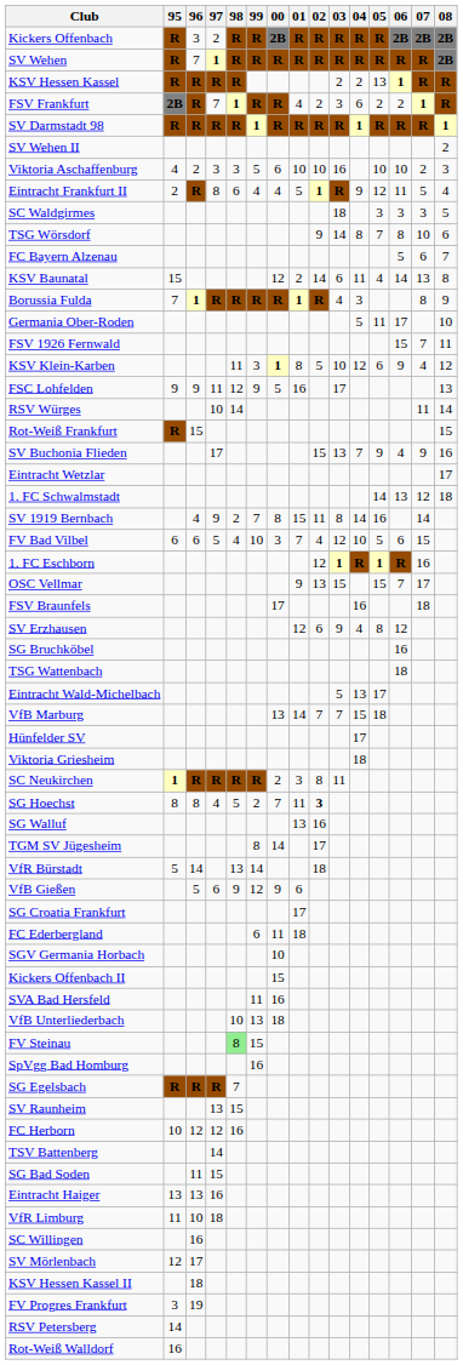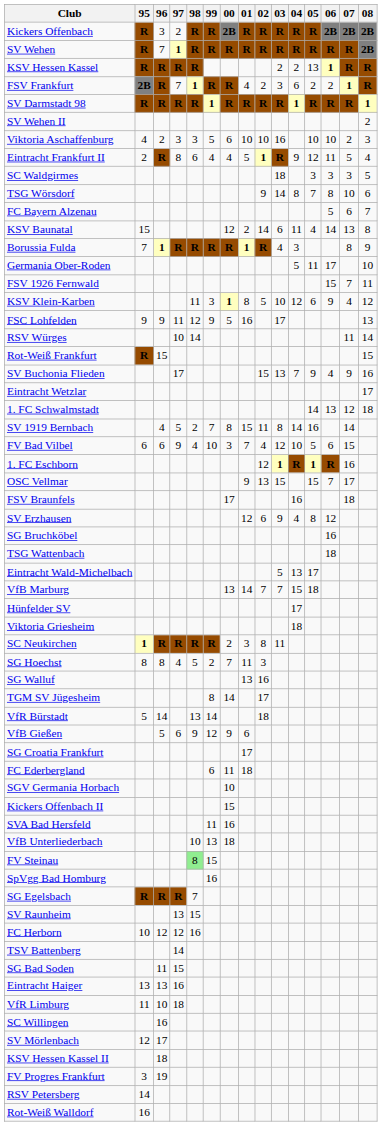 <table class="wikitable sortable">
 <tr>
 <th>Club</th>
 <th class="unsortable">95</th>
 <th class="unsortable">96</th>
 <th class="unsortable">97</th>
 <th class="unsortable">98</th>
 <th class="unsortable">99</th>
 <th class="unsortable">00</th>
 <th class="unsortable">01</th>
 <th class="unsortable">02</th>
 <th class="unsortable">03</th>
 <th class="unsortable">04</th>
 <th class="unsortable">05</th>
 <th class="unsortable">06</th>
 <th class="unsortable">07</th>
 <th class="unsortable">08</th>
 </tr>
 <tr align="center">
 <td align="left"><a href='#'>Kickers Offenbach</a></td>
 <td style="background:#964B00"><strong>R</strong></td>
 <td>3</td>
 <td>2</td>
 <td style="background:#964B00"><strong>R</strong></td>
 <td style="background:#964B00"><strong>R</strong></td>
 <td style="background:#808080"><strong>2B</strong></td>
 <td style="background:#964B00"><strong>R</strong></td>
 <td style="background:#964B00"><strong>R</strong></td>
 <td style="background:#964B00"><strong>R</strong></td>
 <td style="background:#964B00"><strong>R</strong></td>
 <td style="background:#964B00"><strong>R</strong></td>
 <td style="background:#808080"><strong>2B</strong></td>
 <td style="background:#808080"><strong>2B</strong></td>
 <td style="background:#808080"><strong>2B</strong></td>
 </tr>
 <tr align="center">
 <td align="left"><a href='#'>SV Wehen</a></td>
 <td style="background:#964B00"><strong>R</strong></td>
 <td>7</td>
 <td style="background:#ffffbf"><strong>1</strong></td>
 <td style="background:#964B00"><strong>R</strong></td>
 <td style="background:#964B00"><strong>R</strong></td>
 <td style="background:#964B00"><strong>R</strong></td>
 <td style="background:#964B00"><strong>R</strong></td>
 <td style="background:#964B00"><strong>R</strong></td>
 <td style="background:#964B00"><strong>R</strong></td>
 <td style="background:#964B00"><strong>R</strong></td>
 <td style="background:#964B00"><strong>R</strong></td>
 <td style="background:#964B00"><strong>R</strong></td>
 <td style="background:#964B00"><strong>R</strong></td>
 <td style="background:#808080"><strong>2B</strong></td>
 </tr>
 <tr align="center">
 <td align="left"><a href='#'>KSV Hessen Kassel</a></td>
 <td style="background:#964B00"><strong>R</strong></td>
 <td style="background:#964B00"><strong>R</strong></td>
 <td style="background:#964B00"><strong>R</strong></td>
 <td style="background:#964B00"><strong>R</strong></td>
 <td></td>
 <td></td>
 <td></td>
 <td></td>
 <td>2</td>
 <td>2</td>
 <td>13</td>
 <td style="background:#ffffbf"><strong>1</strong></td>
 <td style="background:#964B00"><strong>R</strong></td>
 <td style="background:#964B00"><strong>R</strong></td>
 </tr>
 <tr align="center">
 <td align="left"><a href='#'>FSV Frankfurt</a></td>
 <td style="background:#808080"><strong>2B</strong></td>
 <td style="background:#964B00"><strong>R</strong></td>
 <td>7</td>
 <td style="background:#ffffbf"><strong>1</strong></td>
 <td style="background:#964B00"><strong>R</strong></td>
 <td style="background:#964B00"><strong>R</strong></td>
 <td>4</td>
 <td>2</td>
 <td>3</td>
 <td>6</td>
 <td>2</td>
 <td>2</td>
 <td style="background:#ffffbf"><strong>1</strong></td>
 <td style="background:#964B00"><strong>R</strong></td>
 </tr>
 <tr align="center">
 <td align="left"><a href='#'>SV Darmstadt 98</a></td>
 <td style="background:#964B00"><strong>R</strong></td>
 <td style="background:#964B00"><strong>R</strong></td>
 <td style="background:#964B00"><strong>R</strong></td>
 <td style="background:#964B00"><strong>R</strong></td>
 <td style="background:#ffffbf"><strong>1</strong></td>
 <td style="background:#964B00"><strong>R</strong></td>
 <td style="background:#964B00"><strong>R</strong></td>
 <td style="background:#964B00"><strong>R</strong></td>
 <td style="background:#964B00"><strong>R</strong></td>
 <td style="background:#ffffbf"><strong>1</strong></td>
 <td style="background:#964B00"><strong>R</strong></td>
 <td style="background:#964B00"><strong>R</strong></td>
 <td style="background:#964B00"><strong>R</strong></td>
 <td style="background:#ffffbf"><strong>1</strong></td>
 </tr>
 <tr align="center">
 <td align="left"><a href='#'>SV Wehen II</a></td>
 <td></td>
 <td></td>
 <td></td>
 <td></td>
 <td></td>
 <td></td>
 <td></td>
 <td></td>
 <td></td>
 <td></td>
 <td></td>
 <td></td>
 <td></td>
 <td>2</td>
 </tr>
 <tr align="center">
 <td align="left"><a href='#'>Viktoria Aschaffenburg</a></td>
 <td>4</td>
 <td>2</td>
 <td>3</td>
 <td>3</td>
 <td>5</td>
 <td>6</td>
 <td>10</td>
 <td>10</td>
 <td>16</td>
 <td></td>
 <td>10</td>
 <td>10</td>
 <td>2</td>
 <td>3</td>
 </tr>
 <tr align="center">
 <td align="left"><a href='#'>Eintracht Frankfurt II</a></td>
 <td>2</td>
 <td style="background:#964B00"><strong>R</strong></td>
 <td>8</td>
 <td>6</td>
 <td>4</td>
 <td>4</td>
 <td>5</td>
 <td style="background:#ffffbf"><strong>1</strong></td>
 <td style="background:#964B00"><strong>R</strong></td>
 <td>9</td>
 <td>12</td>
 <td>11</td>
 <td>5</td>
 <td>4</td>
 </tr>
 <tr align="center">
 <td align="left"><a href='#'>SC Waldgirmes</a></td>
 <td></td>
 <td></td>
 <td></td>
 <td></td>
 <td></td>
 <td></td>
 <td></td>
 <td></td>
 <td>18</td>
 <td></td>
 <td>3</td>
 <td>3</td>
 <td>3</td>
 <td>5</td>
 </tr>
 <tr align="center">
 <td align="left"><a href='#'>TSG Wörsdorf</a></td>
 <td></td>
 <td></td>
 <td></td>
 <td></td>
 <td></td>
 <td></td>
 <td></td>
 <td>9</td>
 <td>14</td>
 <td>8</td>
 <td>7</td>
 <td>8</td>
 <td>10</td>
 <td>6</td>
 </tr>
 <tr align="center">
 <td align="left"><a href='#'>FC Bayern Alzenau</a></td>
 <td></td>
 <td></td>
 <td></td>
 <td></td>
 <td></td>
 <td></td>
 <td></td>
 <td></td>
 <td></td>
 <td></td>
 <td></td>
 <td>5</td>
 <td>6</td>
 <td>7</td>
 </tr>
 <tr align="center">
 <td align="left"><a href='#'>KSV Baunatal</a></td>
 <td>15</td>
 <td></td>
 <td></td>
 <td></td>
 <td></td>
 <td>12</td>
 <td>2</td>
 <td>14</td>
 <td>6</td>
 <td>11</td>
 <td>4</td>
 <td>14</td>
 <td>13</td>
 <td>8</td>
 </tr>
 <tr align="center">
 <td align="left"><a href='#'>Borussia Fulda</a></td>
 <td>7</td>
 <td style="background:#ffffbf"><strong>1</strong></td>
 <td style="background:#964B00"><strong>R</strong></td>
 <td style="background:#964B00"><strong>R</strong></td>
 <td style="background:#964B00"><strong>R</strong></td>
 <td style="background:#964B00"><strong>R</strong></td>
 <td style="background:#ffffbf"><strong>1</strong></td>
 <td style="background:#964B00"><strong>R</strong></td>
 <td>4</td>
 <td>3</td>
 <td></td>
 <td></td>
 <td>8</td>
 <td>9</td>
 </tr>
 <tr align="center">
 <td align="left"><a href='#'>Germania Ober-Roden</a></td>
 <td></td>
 <td></td>
 <td></td>
 <td></td>
 <td></td>
 <td></td>
 <td></td>
 <td></td>
 <td></td>
 <td>5</td>
 <td>11</td>
 <td>17</td>
 <td></td>
 <td>10</td>
 </tr>
 <tr align="center">
 <td align="left"><a href='#'>FSV 1926 Fernwald</a></td>
 <td></td>
 <td></td>
 <td></td>
 <td></td>
 <td></td>
 <td></td>
 <td></td>
 <td></td>
 <td></td>
 <td></td>
 <td></td>
 <td>15</td>
 <td>7</td>
 <td>11</td>
 </tr>
 <tr align="center">
 <td align="left"><a href='#'>KSV Klein-Karben</a></td>
 <td></td>
 <td></td>
 <td></td>
 <td>11</td>
 <td>3</td>
 <td style="background:#ffffbf"><strong>1</strong></td>
 <td>8</td>
 <td>5</td>
 <td>10</td>
 <td>12</td>
 <td>6</td>
 <td>9</td>
 <td>4</td>
 <td>12</td>
 </tr>
 <tr align="center">
 <td align="left"><a href='#'>FSC Lohfelden</a></td>
 <td>9</td>
 <td>9</td>
 <td>11</td>
 <td>12</td>
 <td>9</td>
 <td>5</td>
 <td>16</td>
 <td></td>
 <td>17</td>
 <td></td>
 <td></td>
 <td></td>
 <td></td>
 <td>13</td>
 </tr>
 <tr align="center">
 <td align="left"><a href='#'>RSV Würges</a></td>
 <td></td>
 <td></td>
 <td>10</td>
 <td>14</td>
 <td></td>
 <td></td>
 <td></td>
 <td></td>
 <td></td>
 <td></td>
 <td></td>
 <td></td>
 <td>11</td>
 <td>14</td>
 </tr>
 <tr align="center">
 <td align="left"><a href='#'>Rot-Weiß Frankfurt</a></td>
 <td style="background:#964B00"><strong>R</strong></td>
 <td>15</td>
 <td></td>
 <td></td>
 <td></td>
 <td></td>
 <td></td>
 <td></td>
 <td></td>
 <td></td>
 <td></td>
 <td></td>
 <td></td>
 <td>15</td>
 </tr>
 <tr align="center">
 <td align="left"><a href='#'>SV Buchonia Flieden</a></td>
 <td></td>
 <td></td>
 <td>17</td>
 <td></td>
 <td></td>
 <td></td>
 <td></td>
 <td>15</td>
 <td>13</td>
 <td>7</td>
 <td>9</td>
 <td>4</td>
 <td>9</td>
 <td>16</td>
 </tr>
 <tr align="center">
 <td align="left"><a href='#'>Eintracht Wetzlar</a></td>
 <td></td>
 <td></td>
 <td></td>
 <td></td>
 <td></td>
 <td></td>
 <td></td>
 <td></td>
 <td></td>
 <td></td>
 <td></td>
 <td></td>
 <td></td>
 <td>17</td>
 </tr>
 <tr align="center">
 <td align="left"><a href='#'>1. FC Schwalmstadt</a></td>
 <td></td>
 <td></td>
 <td></td>
 <td></td>
 <td></td>
 <td></td>
 <td></td>
 <td></td>
 <td></td>
 <td></td>
 <td>14</td>
 <td>13</td>
 <td>12</td>
 <td>18</td>
 </tr>
 <tr align="center">
 <td align="left"><a href='#'>SV 1919 Bernbach</a></td>
 <td></td>
 <td>4</td>
-<td>9</td>
+<td>5</td>
 <td>2</td>
 <td>7</td>
 <td>8</td>
 <td>15</td>
 <td>11</td>
 <td>8</td>
 <td>14</td>
 <td>16</td>
 <td></td>
 <td>14</td>
 <td></td>
 </tr>
 <tr align="center">
 <td align="left"><a href='#'>FV Bad Vilbel</a></td>
 <td>6</td>
 <td>6</td>
-<td>5</td>
+<td>9</td>
 <td>4</td>
 <td>10</td>
 <td>3</td>
 <td>7</td>
 <td>4</td>
 <td>12</td>
 <td>10</td>
 <td>5</td>
 <td>6</td>
 <td>15</td>
 <td></td>
 </tr>
 <tr align="center">
 <td align="left"><a href='#'>1. FC Eschborn</a></td>
 <td></td>
 <td></td>
 <td></td>
 <td></td>
 <td></td>
 <td></td>
 <td></td>
 <td>12</td>
 <td style="background:#ffffbf"><strong>1</strong></td>
 <td style="background:#964B00"><strong>R</strong></td>
 <td style="background:#ffffbf"><strong>1</strong></td>
 <td style="background:#964B00"><strong>R</strong></td>
 <td>16</td>
 <td></td>
 </tr>
 <tr align="center">
 <td align="left"><a href='#'>OSC Vellmar</a></td>
 <td></td>
 <td></td>
 <td></td>
 <td></td>
 <td></td>
 <td></td>
 <td>9</td>
 <td>13</td>
 <td>15</td>
 <td></td>
 <td>15</td>
 <td>7</td>
 <td>17</td>
 <td></td>
 </tr>
 <tr align="center">
 <td align="left"><a href='#'>FSV Braunfels</a></td>
 <td></td>
 <td></td>
 <td></td>
 <td></td>
 <td></td>
 <td>17</td>
 <td></td>
 <td></td>
 <td></td>
 <td>16</td>
 <td></td>
 <td></td>
 <td>18</td>
 <td></td>
 </tr>
 <tr align="center">
 <td align="left"><a href='#'>SV Erzhausen</a></td>
 <td></td>
 <td></td>
 <td></td>
 <td></td>
 <td></td>
 <td></td>
 <td>12</td>
 <td>6</td>
 <td>9</td>
 <td>4</td>
 <td>8</td>
 <td>12</td>
 <td></td>
 <td></td>
 </tr>
 <tr align="center">
 <td align="left"><a href='#'>SG Bruchköbel</a></td>
 <td></td>
 <td></td>
 <td></td>
 <td></td>
 <td></td>
 <td></td>
 <td></td>
 <td></td>
 <td></td>
 <td></td>
 <td></td>
 <td>16</td>
 <td></td>
 <td></td>
 </tr>
 <tr align="center">
 <td align="left"><a href='#'>TSG Wattenbach</a></td>
 <td></td>
 <td></td>
 <td></td>
 <td></td>
 <td></td>
 <td></td>
 <td></td>
 <td></td>
 <td></td>
 <td></td>
 <td></td>
 <td>18</td>
 <td></td>
 <td></td>
 </tr>
 <tr align="center">
 <td align="left"><a href='#'>Eintracht Wald-Michelbach</a></td>
 <td></td>
 <td></td>
 <td></td>
 <td></td>
 <td></td>
 <td></td>
 <td></td>
 <td></td>
 <td>5</td>
 <td>13</td>
 <td>17</td>
 <td></td>
 <td></td>
 <td></td>
 </tr>
 <tr align="center">
 <td align="left"><a href='#'>VfB Marburg</a></td>
 <td></td>
 <td></td>
 <td></td>
 <td></td>
 <td></td>
 <td>13</td>
 <td>14</td>
 <td>7</td>
 <td>7</td>
 <td>15</td>
 <td>18</td>
 <td></td>
 <td></td>
 <td></td>
 </tr>
 <tr align="center">
 <td align="left"><a href='#'>Hünfelder SV</a></td>
 <td></td>
 <td></td>
 <td></td>
 <td></td>
 <td></td>
 <td></td>
 <td></td>
 <td></td>
 <td></td>
 <td>17</td>
 <td></td>
 <td></td>
 <td></td>
 <td></td>
 </tr>
 <tr align="center">
 <td align="left"><a href='#'>Viktoria Griesheim</a></td>
 <td></td>
 <td></td>
 <td></td>
 <td></td>
 <td></td>
 <td></td>
 <td></td>
 <td></td>
 <td></td>
 <td>18</td>
 <td></td>
 <td></td>
 <td></td>
 <td></td>
 </tr>
 <tr align="center">
 <td align="left"><a href='#'>SC Neukirchen</a></td>
 <td style="background:#ffffbf"><strong>1</strong></td>
 <td style="background:#964B00"><strong>R</strong></td>
 <td style="background:#964B00"><strong>R</strong></td>
 <td style="background:#964B00"><strong>R</strong></td>
 <td style="background:#964B00"><strong>R</strong></td>
 <td>2</td>
 <td>3</td>
 <td>8</td>
 <td>11</td>
 <td></td>
 <td></td>
 <td></td>
 <td></td>
 <td></td>
 </tr>
 <tr align="center">
 <td align="left"><a href='#'>SG Hoechst</a></td>
 <td>8</td>
 <td>8</td>
 <td>4</td>
 <td>5</td>
 <td>2</td>
 <td>7</td>
 <td>11</td>
-<td><strong>3</strong></td>
+<td>3</td>
 <td></td>
 <td></td>
 <td></td>
 <td></td>
 <td></td>
 <td></td>
 </tr>
 <tr align="center">
 <td align="left"><a href='#'>SG Walluf</a></td>
 <td></td>
 <td></td>
 <td></td>
 <td></td>
 <td></td>
 <td></td>
 <td>13</td>
 <td>16</td>
 <td></td>
 <td></td>
 <td></td>
 <td></td>
 <td></td>
 <td></td>
 </tr>
 <tr align="center">
 <td align="left"><a href='#'>TGM SV Jügesheim</a></td>
 <td></td>
 <td></td>
 <td></td>
 <td></td>
 <td>8</td>
 <td>14</td>
 <td></td>
 <td>17</td>
 <td></td>
 <td></td>
 <td></td>
 <td></td>
 <td></td>
 <td></td>
 </tr>
 <tr align="center">
 <td align="left"><a href='#'>VfR Bürstadt</a></td>
 <td>5</td>
 <td>14</td>
 <td></td>
 <td>13</td>
 <td>14</td>
 <td></td>
 <td></td>
 <td>18</td>
 <td></td>
 <td></td>
 <td></td>
 <td></td>
 <td></td>
 <td></td>
 </tr>
 <tr align="center">
 <td align="left"><a href='#'>VfB Gießen</a></td>
 <td></td>
 <td>5</td>
 <td>6</td>
 <td>9</td>
 <td>12</td>
 <td>9</td>
 <td>6</td>
 <td></td>
 <td></td>
 <td></td>
 <td></td>
 <td></td>
 <td></td>
 <td></td>
 </tr>
 <tr align="center">
 <td align="left"><a href='#'>SG Croatia Frankfurt</a></td>
 <td></td>
 <td></td>
 <td></td>
 <td></td>
 <td></td>
 <td></td>
 <td>17</td>
 <td></td>
 <td></td>
 <td></td>
 <td></td>
 <td></td>
 <td></td>
 <td></td>
 </tr>
 <tr align="center">
 <td align="left"><a href='#'>FC Ederbergland</a></td>
 <td></td>
 <td></td>
 <td></td>
 <td></td>
 <td>6</td>
 <td>11</td>
 <td>18</td>
 <td></td>
 <td></td>
 <td></td>
 <td></td>
 <td></td>
 <td></td>
 <td></td>
 </tr>
 <tr align="center">
 <td align="left"><a href='#'>SGV Germania Horbach</a></td>
 <td></td>
 <td></td>
 <td></td>
 <td></td>
 <td></td>
 <td>10</td>
 <td></td>
 <td></td>
 <td></td>
 <td></td>
 <td></td>
 <td></td>
 <td></td>
 <td></td>
 </tr>
 <tr align="center">
 <td align="left"><a href='#'>Kickers Offenbach II</a></td>
 <td></td>
 <td></td>
 <td></td>
 <td></td>
 <td></td>
 <td>15</td>
 <td></td>
 <td></td>
 <td></td>
 <td></td>
 <td></td>
 <td></td>
 <td></td>
 <td></td>
 </tr>
 <tr align="center">
 <td align="left"><a href='#'>SVA Bad Hersfeld</a></td>
 <td></td>
 <td></td>
 <td></td>
 <td></td>
 <td>11</td>
 <td>16</td>
 <td></td>
 <td></td>
 <td></td>
 <td></td>
 <td></td>
 <td></td>
 <td></td>
 <td></td>
 </tr>
 <tr align="center">
 <td align="left"><a href='#'>VfB Unterliederbach</a></td>
 <td></td>
 <td></td>
 <td></td>
 <td>10</td>
 <td>13</td>
 <td>18</td>
 <td></td>
 <td></td>
 <td></td>
 <td></td>
 <td></td>
 <td></td>
 <td></td>
 <td></td>
 </tr>
 <tr align="center">
 <td align="left"><a href='#'>FV Steinau</a></td>
 <td></td>
 <td></td>
 <td></td>
 <td style="background: lightgreen;">8</td>
 <td>15</td>
 <td></td>
 <td></td>
 <td></td>
 <td></td>
 <td></td>
 <td></td>
 <td></td>
 <td></td>
 <td></td>
 </tr>
 <tr align="center">
 <td align="left"><a href='#'>SpVgg Bad Homburg</a></td>
 <td></td>
 <td></td>
 <td></td>
 <td></td>
 <td>16</td>
 <td></td>
 <td></td>
 <td></td>
 <td></td>
 <td></td>
 <td></td>
 <td></td>
 <td></td>
 <td></td>
 </tr>
 <tr align="center">
 <td align="left"><a href='#'>SG Egelsbach</a></td>
 <td style="background:#964B00"><strong>R</strong></td>
 <td style="background:#964B00"><strong>R</strong></td>
 <td style="background:#964B00"><strong>R</strong></td>
 <td>7</td>
 <td></td>
 <td></td>
 <td></td>
 <td></td>
 <td></td>
 <td></td>
 <td></td>
 <td></td>
 <td></td>
 <td></td>
 </tr>
 <tr align="center">
 <td align="left"><a href='#'>SV Raunheim</a></td>
 <td></td>
 <td></td>
 <td>13</td>
 <td>15</td>
 <td></td>
 <td></td>
 <td></td>
 <td></td>
 <td></td>
 <td></td>
 <td></td>
 <td></td>
 <td></td>
 <td></td>
 </tr>
 <tr align="center">
 <td align="left"><a href='#'>FC Herborn</a></td>
 <td>10</td>
 <td>12</td>
 <td>12</td>
 <td>16</td>
 <td></td>
 <td></td>
 <td></td>
 <td></td>
 <td></td>
 <td></td>
 <td></td>
 <td></td>
 <td></td>
 <td></td>
 </tr>
 <tr align="center">
 <td align="left"><a href='#'>TSV Battenberg</a></td>
 <td></td>
 <td></td>
 <td>14</td>
 <td></td>
 <td></td>
 <td></td>
 <td></td>
 <td></td>
 <td></td>
 <td></td>
 <td></td>
 <td></td>
 <td></td>
 <td></td>
 </tr>
 <tr align="center">
 <td align="left"><a href='#'>SG Bad Soden</a></td>
 <td></td>
 <td>11</td>
 <td>15</td>
 <td></td>
 <td></td>
 <td></td>
 <td></td>
 <td></td>
 <td></td>
 <td></td>
 <td></td>
 <td></td>
 <td></td>
 <td></td>
 </tr>
 <tr align="center">
 <td align="left"><a href='#'>Eintracht Haiger</a></td>
 <td>13</td>
 <td>13</td>
 <td>16</td>
 <td></td>
 <td></td>
 <td></td>
 <td></td>
 <td></td>
 <td></td>
 <td></td>
 <td></td>
 <td></td>
 <td></td>
 <td></td>
 </tr>
 <tr align="center">
 <td align="left"><a href='#'>VfR Limburg</a></td>
 <td>11</td>
 <td>10</td>
 <td>18</td>
 <td></td>
 <td></td>
 <td></td>
 <td></td>
 <td></td>
 <td></td>
 <td></td>
 <td></td>
 <td></td>
 <td></td>
 <td></td>
 </tr>
 <tr align="center">
 <td align="left"><a href='#'>SC Willingen</a></td>
 <td></td>
 <td>16</td>
 <td></td>
 <td></td>
 <td></td>
 <td></td>
 <td></td>
 <td></td>
 <td></td>
 <td></td>
 <td></td>
 <td></td>
 <td></td>
 <td></td>
 </tr>
 <tr align="center">
 <td align="left"><a href='#'>SV Mörlenbach</a></td>
 <td>12</td>
 <td>17</td>
 <td></td>
 <td></td>
 <td></td>
 <td></td>
 <td></td>
 <td></td>
 <td></td>
 <td></td>
 <td></td>
 <td></td>
 <td></td>
 <td></td>
 </tr>
 <tr align="center">
 <td align="left"><a href='#'>KSV Hessen Kassel II</a></td>
 <td></td>
 <td>18</td>
 <td></td>
 <td></td>
 <td></td>
 <td></td>
 <td></td>
 <td></td>
 <td></td>
 <td></td>
 <td></td>
 <td></td>
 <td></td>
 <td></td>
 </tr>
 <tr align="center">
 <td align="left"><a href='#'>FV Progres Frankfurt</a></td>
 <td>3</td>
 <td>19</td>
 <td></td>
 <td></td>
 <td></td>
 <td></td>
 <td></td>
 <td></td>
 <td></td>
 <td></td>
 <td></td>
 <td></td>
 <td></td>
 <td></td>
 </tr>
 <tr align="center">
 <td align="left"><a href='#'>RSV Petersberg</a></td>
 <td>14</td>
 <td></td>
 <td></td>
 <td></td>
 <td></td>
 <td></td>
 <td></td>
 <td></td>
 <td></td>
 <td></td>
 <td></td>
 <td></td>
 <td></td>
 <td></td>
 </tr>
 <tr align="center">
 <td align="left"><a href='#'>Rot-Weiß Walldorf</a></td>
 <td>16</td>
 <td></td>
 <td></td>
 <td></td>
 <td></td>
 <td></td>
 <td></td>
 <td></td>
 <td></td>
 <td></td>
 <td></td>
 <td></td>
 <td></td>
 <td></td>
 </tr>
 </table>
